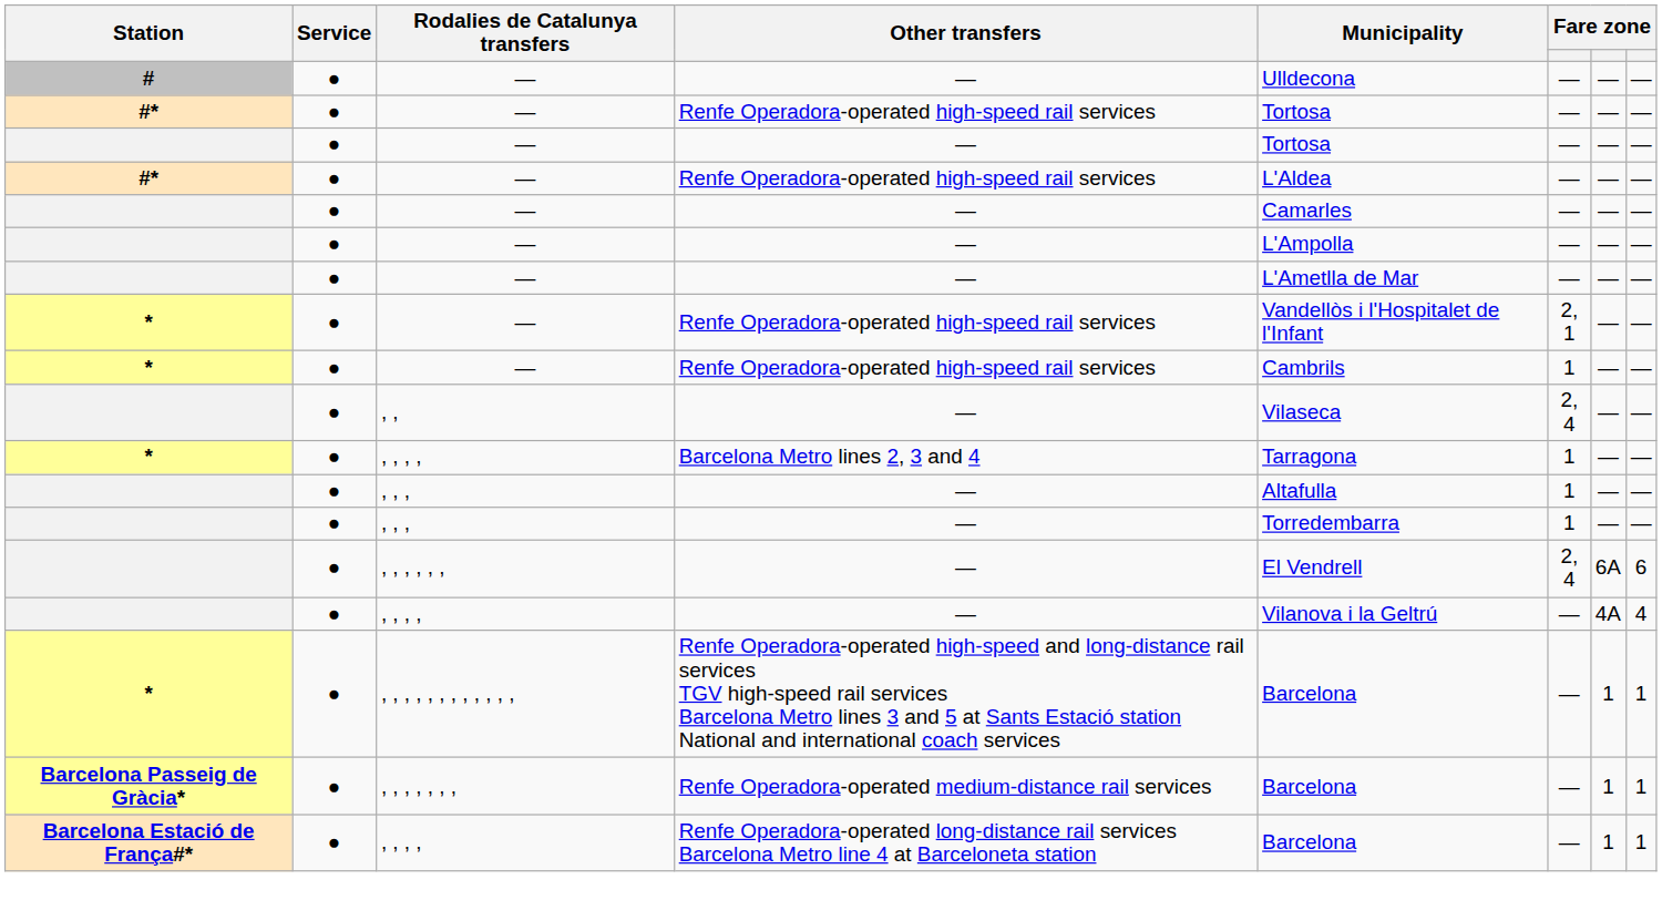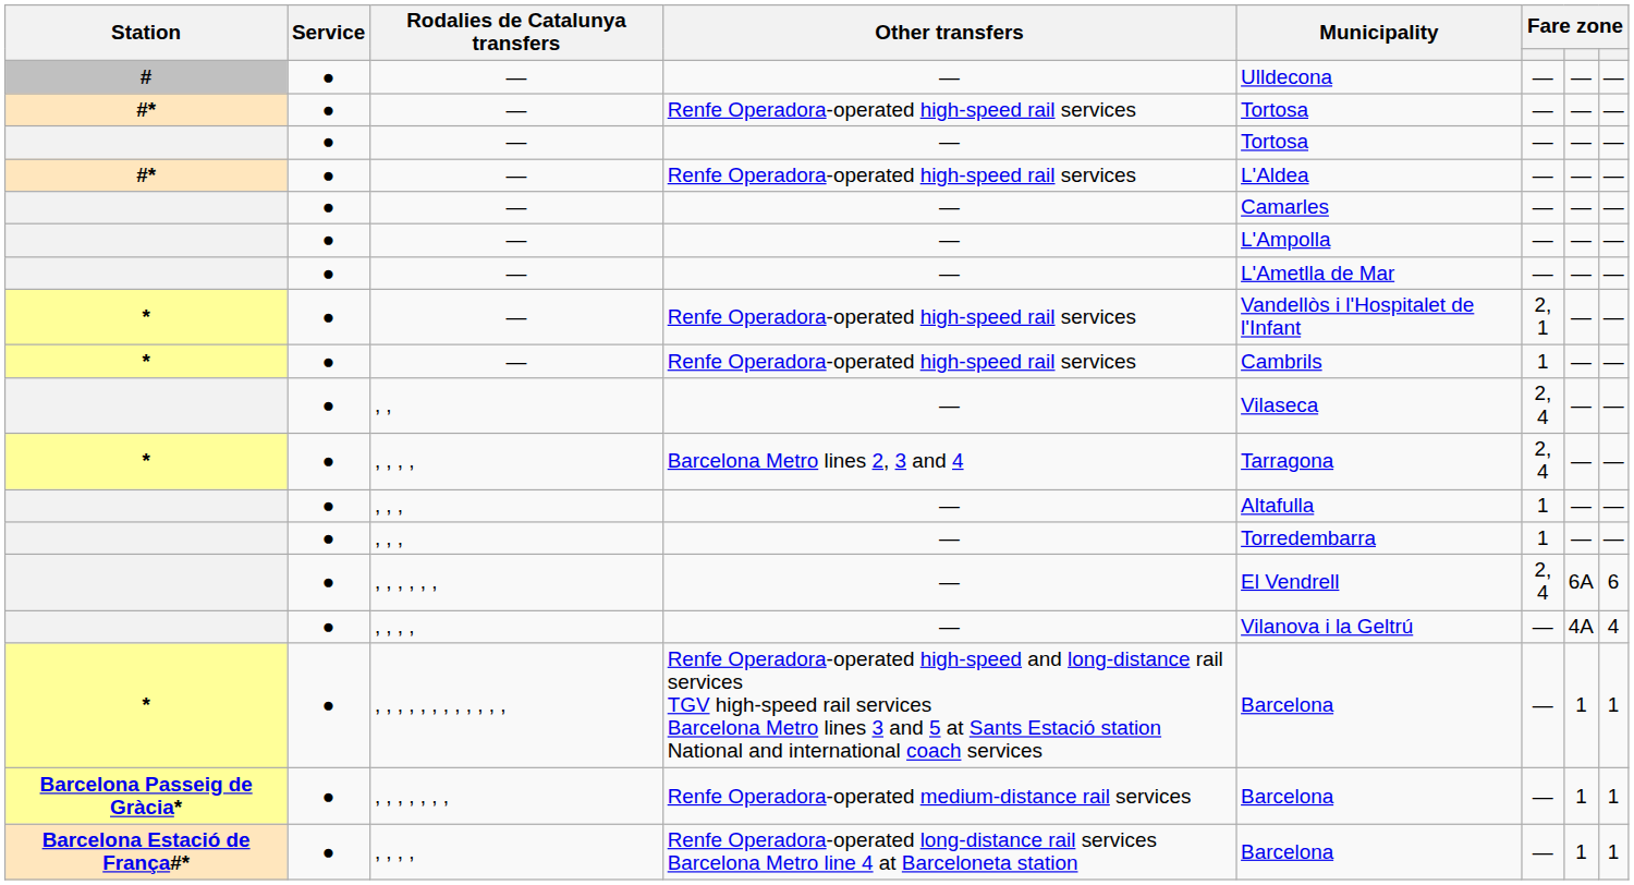 <table class="wikitable sortable plainrowheaders" width="100%">
 <tr>
 <th scope=col rowspan=2>Station</th>
 <th scope=col rowspan=2>Service</th>
 <th scope=col rowspan=2>Rodalies de Catalunya transfers</th>
 <th scope=col rowspan=2>Other transfers</th>
 <th scope=col rowspan=2>Municipality</th>
 <th scope=col colspan=3>Fare zone</th>
 </tr>
 <tr>
 <th scope=col></th>
 <th scope=col></th>
 <th scope=col></th>
 </tr>
 <tr>
 <th scope=row style="background-color:#C0C0C0">#</th>
 <td align=center>●</td>
 <td align=center>—</td>
 <td align=center>—</td>
 <td><a href='#'>Ulldecona</a></td>
 <td align=center>—</td>
 <td align=center>—</td>
 <td align=center>—</td>
 </tr>
 <tr>
 <th scope=row style="background-color:#FFE6BD">#*</th>
 <td align=center>●</td>
 <td align=center>—</td>
 <td><a href='#'>Renfe Operadora</a>-operated <a href='#'>high-speed rail</a> services</td>
 <td><a href='#'>Tortosa</a></td>
 <td align=center>—</td>
 <td align=center>—</td>
 <td align=center>—</td>
 </tr>
 <tr>
 <th scope=row></th>
 <td align=center>●</td>
 <td align=center>—</td>
 <td align=center>—</td>
 <td><a href='#'>Tortosa</a></td>
 <td align=center>—</td>
 <td align=center>—</td>
 <td align=center>—</td>
 </tr>
 <tr>
 <th scope=row style="background-color:#FFE6BD">#*</th>
 <td align=center>●</td>
 <td align=center>—</td>
 <td><a href='#'>Renfe Operadora</a>-operated <a href='#'>high-speed rail</a> services</td>
 <td><a href='#'>L'Aldea</a></td>
 <td align=center>—</td>
 <td align=center>—</td>
 <td align=center>—</td>
 </tr>
 <tr>
 <th scope=row></th>
 <td align=center>●</td>
 <td align=center>—</td>
 <td align=center>—</td>
 <td><a href='#'>Camarles</a></td>
 <td align=center>—</td>
 <td align=center>—</td>
 <td align=center>—</td>
 </tr>
 <tr>
 <th scope=row></th>
 <td align=center>●</td>
 <td align=center>—</td>
 <td align=center>—</td>
 <td><a href='#'>L'Ampolla</a></td>
 <td align=center>—</td>
 <td align=center>—</td>
 <td align=center>—</td>
 </tr>
 <tr>
 <th scope=row></th>
 <td align=center>●</td>
 <td align=center>—</td>
 <td align=center>—</td>
 <td><a href='#'>L'Ametlla de Mar</a></td>
 <td align=center>—</td>
 <td align=center>—</td>
 <td align=center>—</td>
 </tr>
 <tr>
 <th scope=row style="background-color:#FFFF99">*</th>
 <td align=center>●</td>
 <td align=center>—</td>
 <td><a href='#'>Renfe Operadora</a>-operated <a href='#'>high-speed rail</a> services</td>
 <td><a href='#'>Vandellòs i l'Hospitalet de l'Infant</a></td>
 <td align=center>2, 1</td>
 <td align=center>—</td>
 <td align=center>—</td>
 </tr>
 <tr>
 <th scope=row style="background-color:#FFFF99">*</th>
 <td align=center>●</td>
 <td align=center>—</td>
 <td><a href='#'>Renfe Operadora</a>-operated <a href='#'>high-speed rail</a> services</td>
 <td><a href='#'>Cambrils</a></td>
 <td align=center>1</td>
 <td align=center>—</td>
 <td align=center>—</td>
 </tr>
 <tr>
 <th scope=row></th>
 <td align=center>●</td>
 <td>, , </td>
 <td align=center>—</td>
 <td><a href='#'>Vilaseca</a></td>
 <td align=center>2, 4</td>
 <td align=center>—</td>
 <td align=center>—</td>
 </tr>
 <tr>
 <th scope=row style="background-color:#FFFF99">*</th>
 <td align=center>●</td>
 <td>, , , ,  </td>
 <td><a href='#'>Barcelona Metro</a> lines <a href='#'>2</a>, <a href='#'>3</a> and <a href='#'>4</a></td>
 <td><a href='#'>Tarragona</a></td>
-<td align=center>1</td>
+<td align=center>2, 4</td>
 <td align=center>—</td>
 <td align=center>—</td>
 </tr>
 <tr>
 <th scope=row></th>
 <td align=center>●</td>
 <td>, , , </td>
 <td align=center>—</td>
 <td><a href='#'>Altafulla</a></td>
 <td align=center>1</td>
 <td align=center>—</td>
 <td align=center>—</td>
 </tr>
 <tr>
 <th scope=row></th>
 <td align=center>●</td>
 <td>, , , </td>
 <td align=center>—</td>
 <td><a href='#'>Torredembarra</a></td>
 <td align=center>1</td>
 <td align=center>—</td>
 <td align=center>—</td>
 </tr>
 <tr>
 <th scope=row></th>
 <td align=center>●</td>
 <td>, , , , , , </td>
 <td align=center>—</td>
 <td><a href='#'>El Vendrell</a></td>
 <td align=center>2, 4</td>
 <td align=center>6A</td>
 <td align=center>6</td>
 </tr>
 <tr>
 <th scope=row></th>
 <td align=center>●</td>
 <td>, , , , </td>
 <td align=center>—</td>
 <td><a href='#'>Vilanova i la Geltrú</a></td>
 <td align=center>—</td>
 <td align=center>4A</td>
 <td align=center>4</td>
 </tr>
 <tr>
 <th scope=row style="background-color:#FFFF99">*</th>
 <td align=center>●</td>
 <td>, , , , , , , , , , , , </td>
 <td><a href='#'>Renfe Operadora</a>-operated <a href='#'>high-speed</a> and <a href='#'>long-distance</a> rail services<br> <a href='#'>TGV</a> high-speed rail services<br> <a href='#'>Barcelona Metro</a> lines <a href='#'>3</a> and <a href='#'>5</a> at <a href='#'>Sants Estació station</a><br> National and international <a href='#'>coach</a> services</td>
 <td><a href='#'>Barcelona</a></td>
 <td align=center>—</td>
 <td align=center>1</td>
 <td align=center>1</td>
 </tr>
 <tr>
 <th scope=row style="background-color:#FFFF99"><a href='#'>Barcelona Passeig de Gràcia</a>*</th>
 <td align=center>●</td>
 <td>, , , , , , , </td>
 <td><a href='#'>Renfe Operadora</a>-operated <a href='#'>medium-distance rail</a> services</td>
 <td><a href='#'>Barcelona</a></td>
 <td align=center>—</td>
 <td align=center>1</td>
 <td align=center>1</td>
 </tr>
 <tr>
 <th scope=row style="background-color:#FFE6BD"><a href='#'>Barcelona Estació de França</a>#*</th>
 <td align=center>●</td>
 <td>, , , , </td>
 <td><a href='#'>Renfe Operadora</a>-operated <a href='#'>long-distance rail</a> services<br> <a href='#'>Barcelona Metro line 4</a> at <a href='#'>Barceloneta station</a></td>
 <td><a href='#'>Barcelona</a></td>
 <td align=center>—</td>
 <td align=center>1</td>
 <td align=center>1</td>
 </tr>
 </table>
